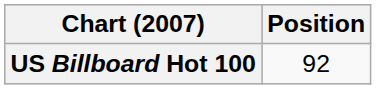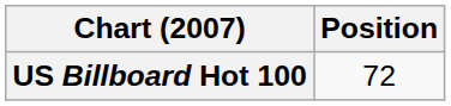 <table class="wikitable plainrowheaders">
 <tr>
 <th>Chart (2007)</th>
 <th>Position</th>
 </tr>
 <tr>
 <th scope="row">US <em>Billboard</em> Hot 100</th>
-<td align="center">92</td>
+<td align="center">72</td>
 </tr>
 </table>
